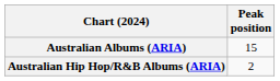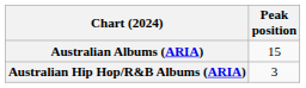 <table class="wikitable sortable plainrowheaders" style="text-align:center">
 <tr>
 <th scope="col">Chart (2024)</th>
 <th scope="col">Peak<br>position</th>
 </tr>
 <tr>
 <th scope="row">Australian Albums (<a href='#'>ARIA</a>)</th>
 <td>15</td>
 </tr>
 <tr>
 <th scope="row">Australian Hip Hop/R&B Albums (<a href='#'>ARIA</a>)</th>
-<td>2</td>
+<td>3</td>
 </tr>
 </table>
